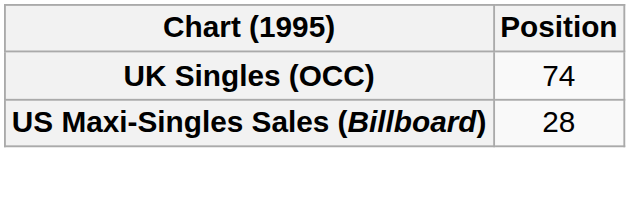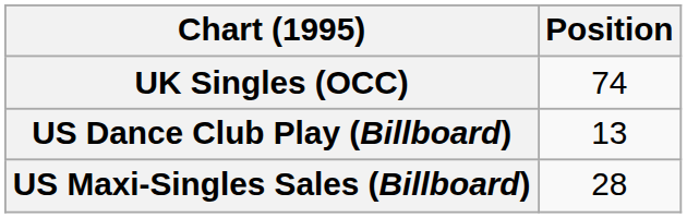 <table class="wikitable sortable plainrowheaders" style="text-align:center">
 <tr>
 <th>Chart (1995)</th>
 <th>Position</th>
 </tr>
 <tr>
 <th scope="row">UK Singles (OCC)</th>
 <td>74</td>
 </tr>
 <tr>
+<th scope="row">US Dance Club Play (<em>Billboard</em>)</th>
+<td>13</td>
+</tr>
+<tr>
 <th scope="row">US Maxi-Singles Sales (<em>Billboard</em>)</th>
 <td>28</td>
 </tr>
 </table>
